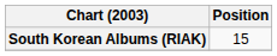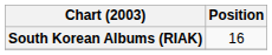 <table class="wikitable plainrowheaders">
 <tr>
 <th>Chart (2003)</th>
 <th>Position</th>
 </tr>
 <tr>
 <th scope="row">South Korean Albums (RIAK)</th>
-<td style="text-align:center;">15</td>
+<td style="text-align:center;">16</td>
 </tr>
 <tr>
 </tr>
 </table>
